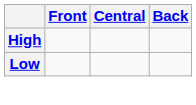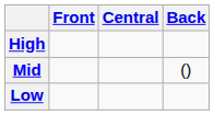 <table class="wikitable" style="text-align:center">
 <tr>
 <th></th>
 <th><a href='#'>Front</a></th>
 <th><a href='#'>Central</a></th>
 <th><a href='#'>Back</a></th>
 </tr>
 <tr>
 <th><a href='#'>High</a></th>
 <td></td>
 <td></td>
 <td></td>
 </tr>
 <tr>
+<th><a href='#'>Mid</a></th>
+<td></td>
+<td></td>
+<td>()</td>
+</tr>
+<tr>
 <th><a href='#'>Low</a></th>
 <td></td>
 <td></td>
 <td></td>
 </tr>
 </table>
